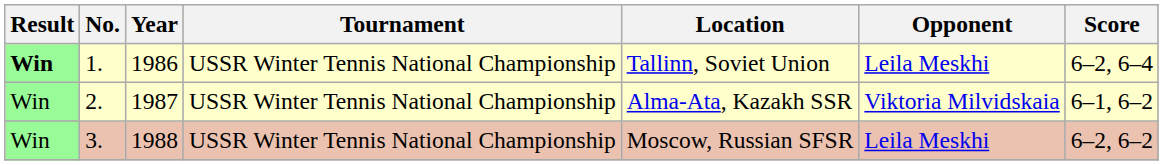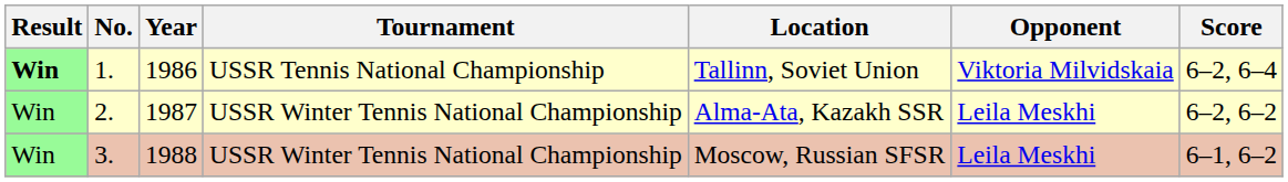 <table class="wikitable" style="font-size:95%">
 <tr>
 <th>Result</th>
 <th>No.</th>
 <th>Year</th>
 <th>Tournament</th>
 <th>Location</th>
 <th>Opponent</th>
 <th>Score</th>
 </tr>
 <tr bgcolor=#FFFFCC>
 <td style="background:#98fb98;"><strong>Win</strong></td>
 <td>1.</td>
 <td>1986</td>
-<td>USSR Winter Tennis National Championship</td>
+<td>USSR Tennis National Championship</td>
 <td> <a href='#'>Tallinn</a>, Soviet Union</td>
-<td> <a href='#'>Leila Meskhi</a></td>
+<td> <a href='#'>Viktoria Milvidskaia</a></td>
 <td>6–2, 6–4</td>
 </tr>
 <tr bgcolor=#FFFFCC>
 <td style="background:#98fb98;">Win</td>
 <td>2.</td>
 <td>1987</td>
 <td>USSR Winter Tennis National Championship</td>
 <td> <a href='#'>Alma-Ata</a>, Kazakh SSR</td>
-<td> <a href='#'>Viktoria Milvidskaia</a></td>
-<td>6–1, 6–2</td>
+<td> <a href='#'>Leila Meskhi</a></td>
+<td>6–2, 6–2</td>
 </tr>
 <tr bgcolor=#EBC2AF>
 <td style="background:#98fb98;">Win</td>
 <td>3.</td>
 <td>1988</td>
 <td>USSR Winter Tennis National Championship</td>
 <td> Moscow, Russian SFSR</td>
 <td> <a href='#'>Leila Meskhi</a></td>
-<td>6–2, 6–2</td>
+<td>6–1, 6–2</td>
 </tr>
 </table>
